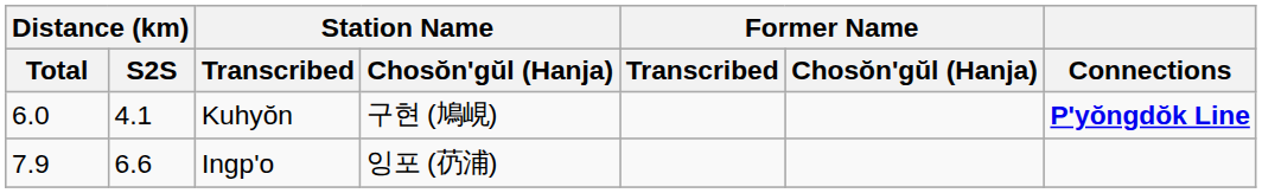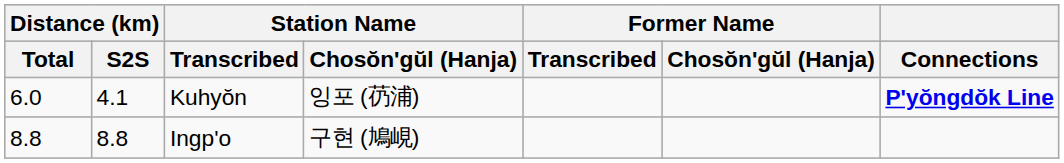 <table class="wikitable" style="font-size:90%;">
 <tr>
 <th colspan="2">Distance (km)</th>
 <th colspan="2">Station Name</th>
 <th colspan="2">Former Name</th>
 <th></th>
 </tr>
 <tr>
 <th>Total</th>
 <th>S2S</th>
 <th>Transcribed</th>
 <th>Chosŏn'gŭl (Hanja)</th>
 <th>Transcribed</th>
 <th>Chosŏn'gŭl (Hanja)</th>
 <th>Connections</th>
 </tr>
 <tr>
 <td>6.0</td>
 <td>4.1</td>
 <td>Kuhyŏn</td>
-<td>구현 (鳩峴)</td>
+<td>잉포 (芿浦)</td>
 <td></td>
 <td></td>
 <td><strong><a href='#'>P'yŏngdŏk Line</a></strong></td>
 </tr>
 <tr>
-<td>7.9</td>
-<td>6.6</td>
+<td>8.8</td>
+<td>8.8</td>
 <td>Ingp'o</td>
-<td>잉포 (芿浦)</td>
+<td>구현 (鳩峴)</td>
 <td></td>
 <td></td>
 <td></td>
 </tr>
 </table>
